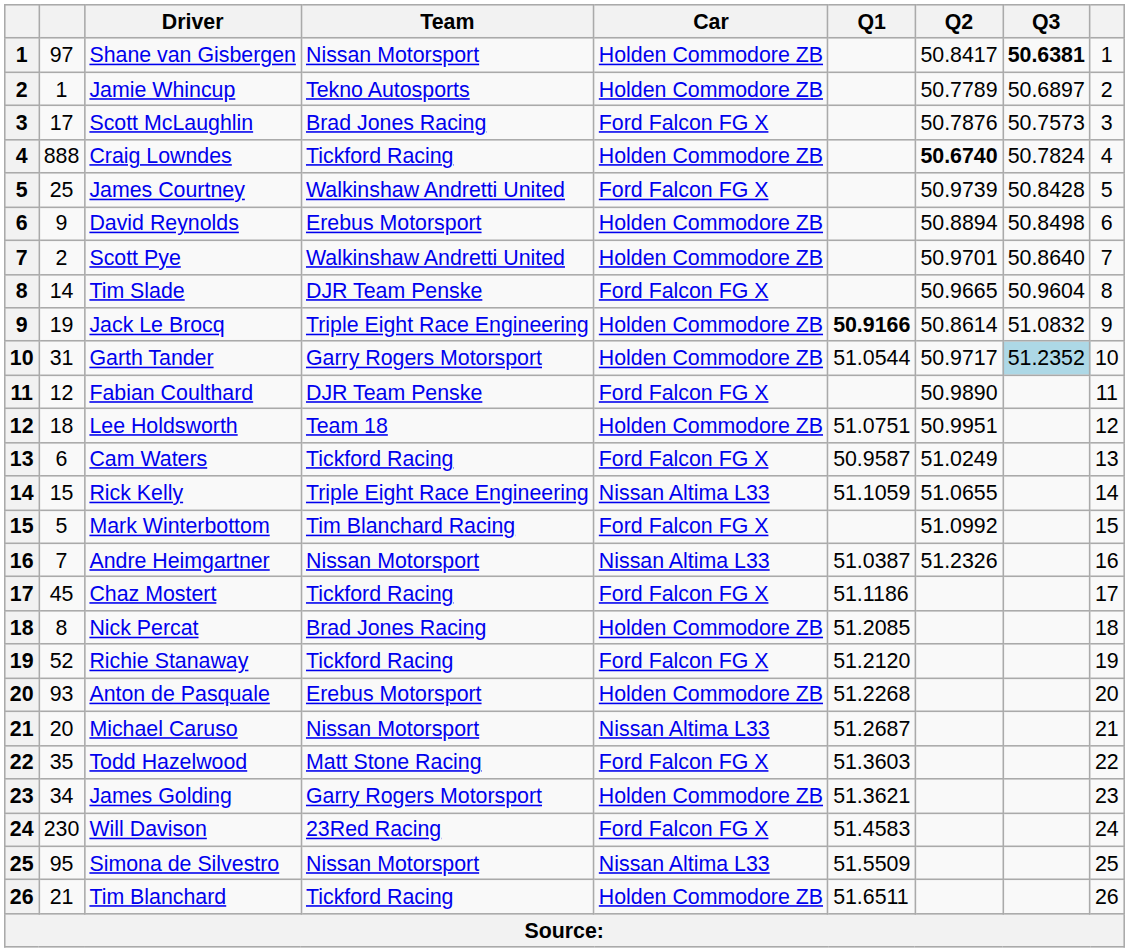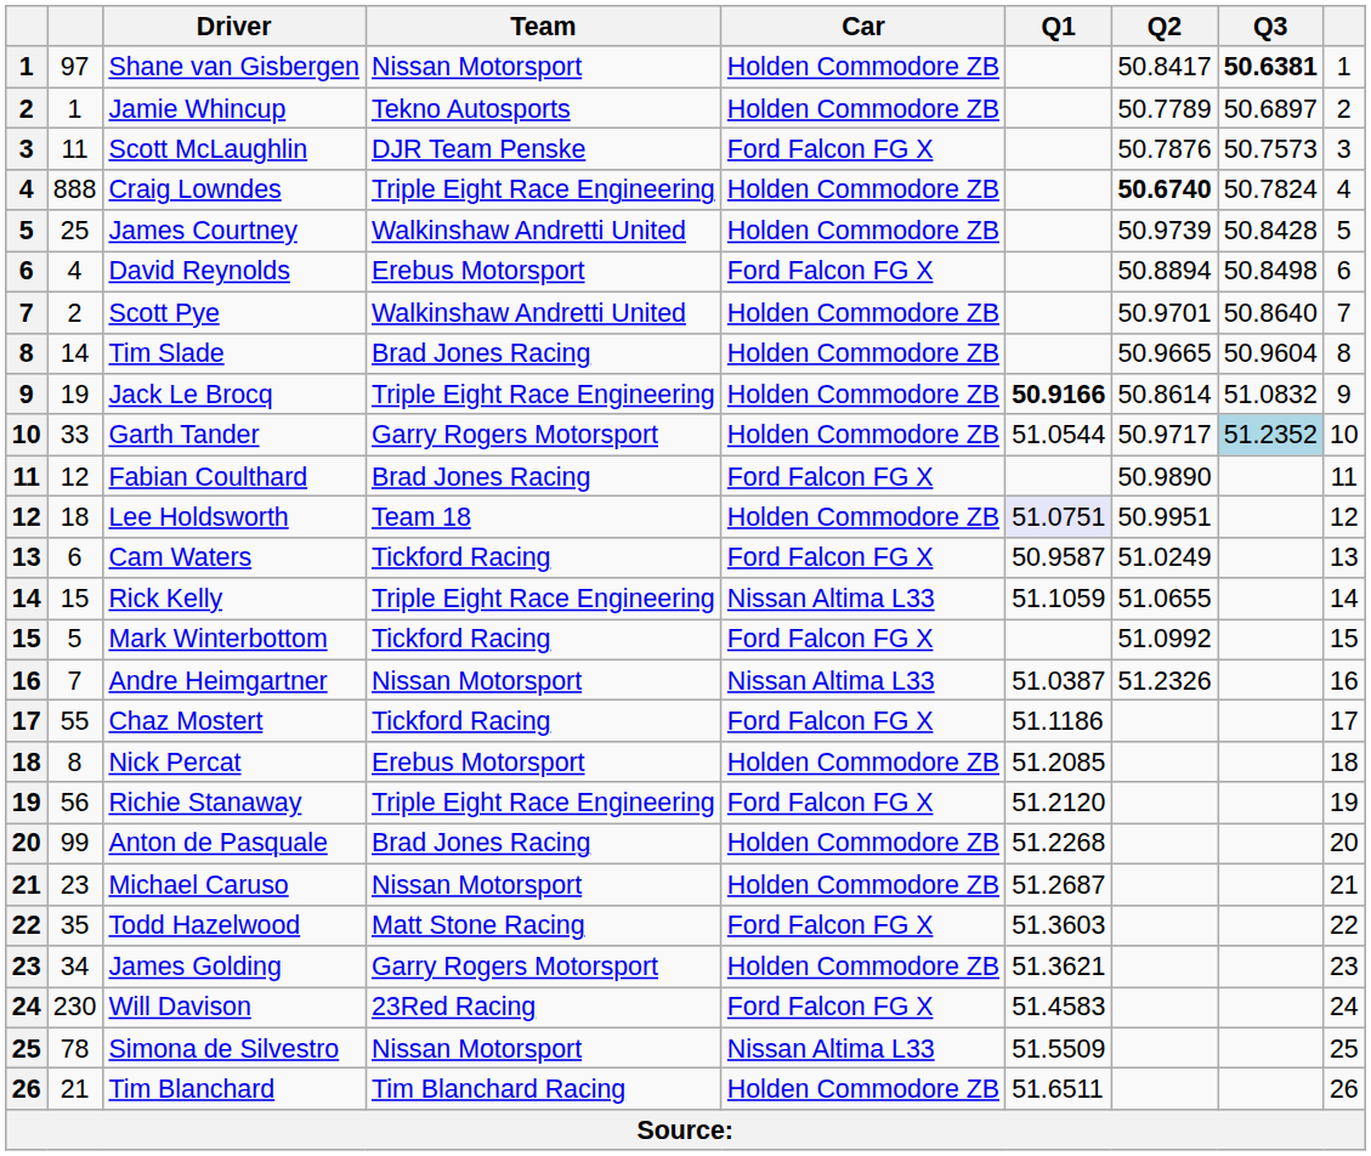 <table class="wikitable" style="font-size: 85%">
 <tr>
 <th></th>
 <th></th>
 <th>Driver</th>
 <th>Team</th>
 <th>Car</th>
 <th>Q1</th>
 <th>Q2</th>
 <th>Q3</th>
 <th></th>
 </tr>
 <tr>
 <th>1</th>
 <td align="center">97</td>
 <td> <a href='#'>Shane van Gisbergen</a></td>
 <td><a href='#'>Nissan Motorsport</a></td>
 <td><a href='#'>Holden Commodore ZB</a></td>
 <td></td>
 <td>50.8417</td>
 <td><strong>50.6381</strong></td>
 <td align="center">1</td>
 </tr>
 <tr>
 <th>2</th>
 <td align="center">1</td>
 <td> <a href='#'>Jamie Whincup</a></td>
 <td><a href='#'>Tekno Autosports</a></td>
 <td><a href='#'>Holden Commodore ZB</a></td>
 <td></td>
 <td>50.7789</td>
 <td>50.6897</td>
 <td align="center">2</td>
 </tr>
 <tr>
 <th>3</th>
-<td align="center">17</td>
+<td align="center">11</td>
 <td> <a href='#'>Scott McLaughlin</a></td>
-<td><a href='#'>Brad Jones Racing</a></td>
+<td><a href='#'>DJR Team Penske</a></td>
 <td><a href='#'>Ford Falcon FG X</a></td>
 <td></td>
 <td>50.7876</td>
 <td>50.7573</td>
 <td align="center">3</td>
 </tr>
 <tr>
 <th>4</th>
 <td align="center">888</td>
 <td> <a href='#'>Craig Lowndes</a></td>
-<td><a href='#'>Tickford Racing</a></td>
+<td><a href='#'>Triple Eight Race Engineering</a></td>
 <td><a href='#'>Holden Commodore ZB</a></td>
 <td></td>
 <td><strong>50.6740</strong></td>
 <td>50.7824</td>
 <td align="center">4</td>
 </tr>
 <tr>
 <th>5</th>
 <td align="center">25</td>
 <td> <a href='#'>James Courtney</a></td>
 <td><a href='#'>Walkinshaw Andretti United</a></td>
-<td><a href='#'>Ford Falcon FG X</a></td>
+<td><a href='#'>Holden Commodore ZB</a></td>
 <td></td>
 <td>50.9739</td>
 <td>50.8428</td>
 <td align="center">5</td>
 </tr>
 <tr>
 <th>6</th>
-<td align="center">9</td>
+<td align="center">4</td>
 <td> <a href='#'>David Reynolds</a></td>
 <td><a href='#'>Erebus Motorsport</a></td>
-<td><a href='#'>Holden Commodore ZB</a></td>
+<td><a href='#'>Ford Falcon FG X</a></td>
 <td></td>
 <td>50.8894</td>
 <td>50.8498</td>
 <td align="center">6</td>
 </tr>
 <tr>
 <th>7</th>
 <td align="center">2</td>
 <td> <a href='#'>Scott Pye</a></td>
 <td><a href='#'>Walkinshaw Andretti United</a></td>
 <td><a href='#'>Holden Commodore ZB</a></td>
 <td></td>
 <td>50.9701</td>
 <td>50.8640</td>
 <td align="center">7</td>
 </tr>
 <tr>
 <th>8</th>
 <td align="center">14</td>
 <td> <a href='#'>Tim Slade</a></td>
-<td><a href='#'>DJR Team Penske</a></td>
-<td><a href='#'>Ford Falcon FG X</a></td>
+<td><a href='#'>Brad Jones Racing</a></td>
+<td><a href='#'>Holden Commodore ZB</a></td>
 <td></td>
 <td>50.9665</td>
 <td>50.9604</td>
 <td align="center">8</td>
 </tr>
 <tr>
 <th>9</th>
 <td align="center">19</td>
 <td> <a href='#'>Jack Le Brocq</a></td>
 <td><a href='#'>Triple Eight Race Engineering</a></td>
 <td><a href='#'>Holden Commodore ZB</a></td>
 <td><strong>50.9166</strong></td>
 <td>50.8614</td>
 <td>51.0832</td>
 <td align="center">9</td>
 </tr>
 <tr>
 <th>10</th>
-<td align="center">31</td>
+<td align="center">33</td>
 <td> <a href='#'>Garth Tander</a></td>
 <td><a href='#'>Garry Rogers Motorsport</a></td>
 <td><a href='#'>Holden Commodore ZB</a></td>
 <td>51.0544</td>
 <td>50.9717</td>
 <td style="background: lightblue;">51.2352</td>
 <td align="center">10</td>
 </tr>
 <tr>
 <th>11</th>
 <td align="center">12</td>
 <td> <a href='#'>Fabian Coulthard</a></td>
-<td><a href='#'>DJR Team Penske</a></td>
+<td><a href='#'>Brad Jones Racing</a></td>
 <td><a href='#'>Ford Falcon FG X</a></td>
 <td></td>
 <td>50.9890</td>
 <td></td>
 <td align="center">11</td>
 </tr>
 <tr>
 <th>12</th>
 <td align="center">18</td>
 <td> <a href='#'>Lee Holdsworth</a></td>
 <td><a href='#'>Team 18</a></td>
 <td><a href='#'>Holden Commodore ZB</a></td>
-<td>51.0751</td>
+<td style="background: lavender;">51.0751</td>
 <td>50.9951</td>
 <td></td>
 <td align="center">12</td>
 </tr>
 <tr>
 <th>13</th>
 <td align="center">6</td>
 <td> <a href='#'>Cam Waters</a></td>
 <td><a href='#'>Tickford Racing</a></td>
 <td><a href='#'>Ford Falcon FG X</a></td>
 <td>50.9587</td>
 <td>51.0249</td>
 <td></td>
 <td align="center">13</td>
 </tr>
 <tr>
 <th>14</th>
 <td align="center">15</td>
 <td> <a href='#'>Rick Kelly</a></td>
 <td><a href='#'>Triple Eight Race Engineering</a></td>
 <td><a href='#'>Nissan Altima L33</a></td>
 <td>51.1059</td>
 <td>51.0655</td>
 <td></td>
 <td align="center">14</td>
 </tr>
 <tr>
 <th>15</th>
 <td align="center">5</td>
 <td> <a href='#'>Mark Winterbottom</a></td>
-<td><a href='#'>Tim Blanchard Racing</a></td>
+<td><a href='#'>Tickford Racing</a></td>
 <td><a href='#'>Ford Falcon FG X</a></td>
 <td></td>
 <td>51.0992</td>
 <td></td>
 <td align="center">15</td>
 </tr>
 <tr>
 <th>16</th>
 <td align="center">7</td>
 <td> <a href='#'>Andre Heimgartner</a></td>
 <td><a href='#'>Nissan Motorsport</a></td>
 <td><a href='#'>Nissan Altima L33</a></td>
 <td>51.0387</td>
 <td>51.2326</td>
 <td></td>
 <td align="center">16</td>
 </tr>
 <tr>
 <th>17</th>
-<td align="center">45</td>
+<td align="center">55</td>
 <td> <a href='#'>Chaz Mostert</a></td>
 <td><a href='#'>Tickford Racing</a></td>
 <td><a href='#'>Ford Falcon FG X</a></td>
 <td>51.1186</td>
 <td></td>
 <td></td>
 <td align="center">17</td>
 </tr>
 <tr>
 <th>18</th>
 <td align="center">8</td>
 <td> <a href='#'>Nick Percat</a></td>
-<td><a href='#'>Brad Jones Racing</a></td>
+<td><a href='#'>Erebus Motorsport</a></td>
 <td><a href='#'>Holden Commodore ZB</a></td>
 <td>51.2085</td>
 <td></td>
 <td></td>
 <td align="center">18</td>
 </tr>
 <tr>
 <th>19</th>
-<td align="center">52</td>
+<td align="center">56</td>
 <td> <a href='#'>Richie Stanaway</a></td>
-<td><a href='#'>Tickford Racing</a></td>
+<td><a href='#'>Triple Eight Race Engineering</a></td>
 <td><a href='#'>Ford Falcon FG X</a></td>
 <td>51.2120</td>
 <td></td>
 <td></td>
 <td align="center">19</td>
 </tr>
 <tr>
 <th>20</th>
-<td align="center">93</td>
+<td align="center">99</td>
 <td> <a href='#'>Anton de Pasquale</a></td>
-<td><a href='#'>Erebus Motorsport</a></td>
+<td><a href='#'>Brad Jones Racing</a></td>
 <td><a href='#'>Holden Commodore ZB</a></td>
 <td>51.2268</td>
 <td></td>
 <td></td>
 <td align="center">20</td>
 </tr>
 <tr>
 <th>21</th>
-<td align="center">20</td>
+<td align="center">23</td>
 <td> <a href='#'>Michael Caruso</a></td>
 <td><a href='#'>Nissan Motorsport</a></td>
-<td><a href='#'>Nissan Altima L33</a></td>
+<td><a href='#'>Holden Commodore ZB</a></td>
 <td>51.2687</td>
 <td></td>
 <td></td>
 <td align="center">21</td>
 </tr>
 <tr>
 <th>22</th>
 <td align="center">35</td>
 <td> <a href='#'>Todd Hazelwood</a></td>
 <td><a href='#'>Matt Stone Racing</a></td>
 <td><a href='#'>Ford Falcon FG X</a></td>
 <td>51.3603</td>
 <td></td>
 <td></td>
 <td align="center">22</td>
 </tr>
 <tr>
 <th>23</th>
 <td align="center">34</td>
 <td> <a href='#'>James Golding</a></td>
 <td><a href='#'>Garry Rogers Motorsport</a></td>
 <td><a href='#'>Holden Commodore ZB</a></td>
 <td>51.3621</td>
 <td></td>
 <td></td>
 <td align="center">23</td>
 </tr>
 <tr>
 <th>24</th>
 <td align="center">230</td>
 <td> <a href='#'>Will Davison</a></td>
 <td><a href='#'>23Red Racing</a></td>
 <td><a href='#'>Ford Falcon FG X</a></td>
 <td>51.4583</td>
 <td></td>
 <td></td>
 <td align="center">24</td>
 </tr>
 <tr>
 <th>25</th>
-<td align="center">95</td>
+<td align="center">78</td>
 <td> <a href='#'>Simona de Silvestro</a></td>
 <td><a href='#'>Nissan Motorsport</a></td>
 <td><a href='#'>Nissan Altima L33</a></td>
 <td>51.5509</td>
 <td></td>
 <td></td>
 <td align="center">25</td>
 </tr>
 <tr>
 <th>26</th>
 <td align="center">21</td>
 <td> <a href='#'>Tim Blanchard</a></td>
-<td><a href='#'>Tickford Racing</a></td>
+<td><a href='#'>Tim Blanchard Racing</a></td>
 <td><a href='#'>Holden Commodore ZB</a></td>
 <td>51.6511</td>
 <td></td>
 <td></td>
 <td align="center">26</td>
 </tr>
 <tr>
 <th colspan="9">Source:</th>
 </tr>
 </table>
